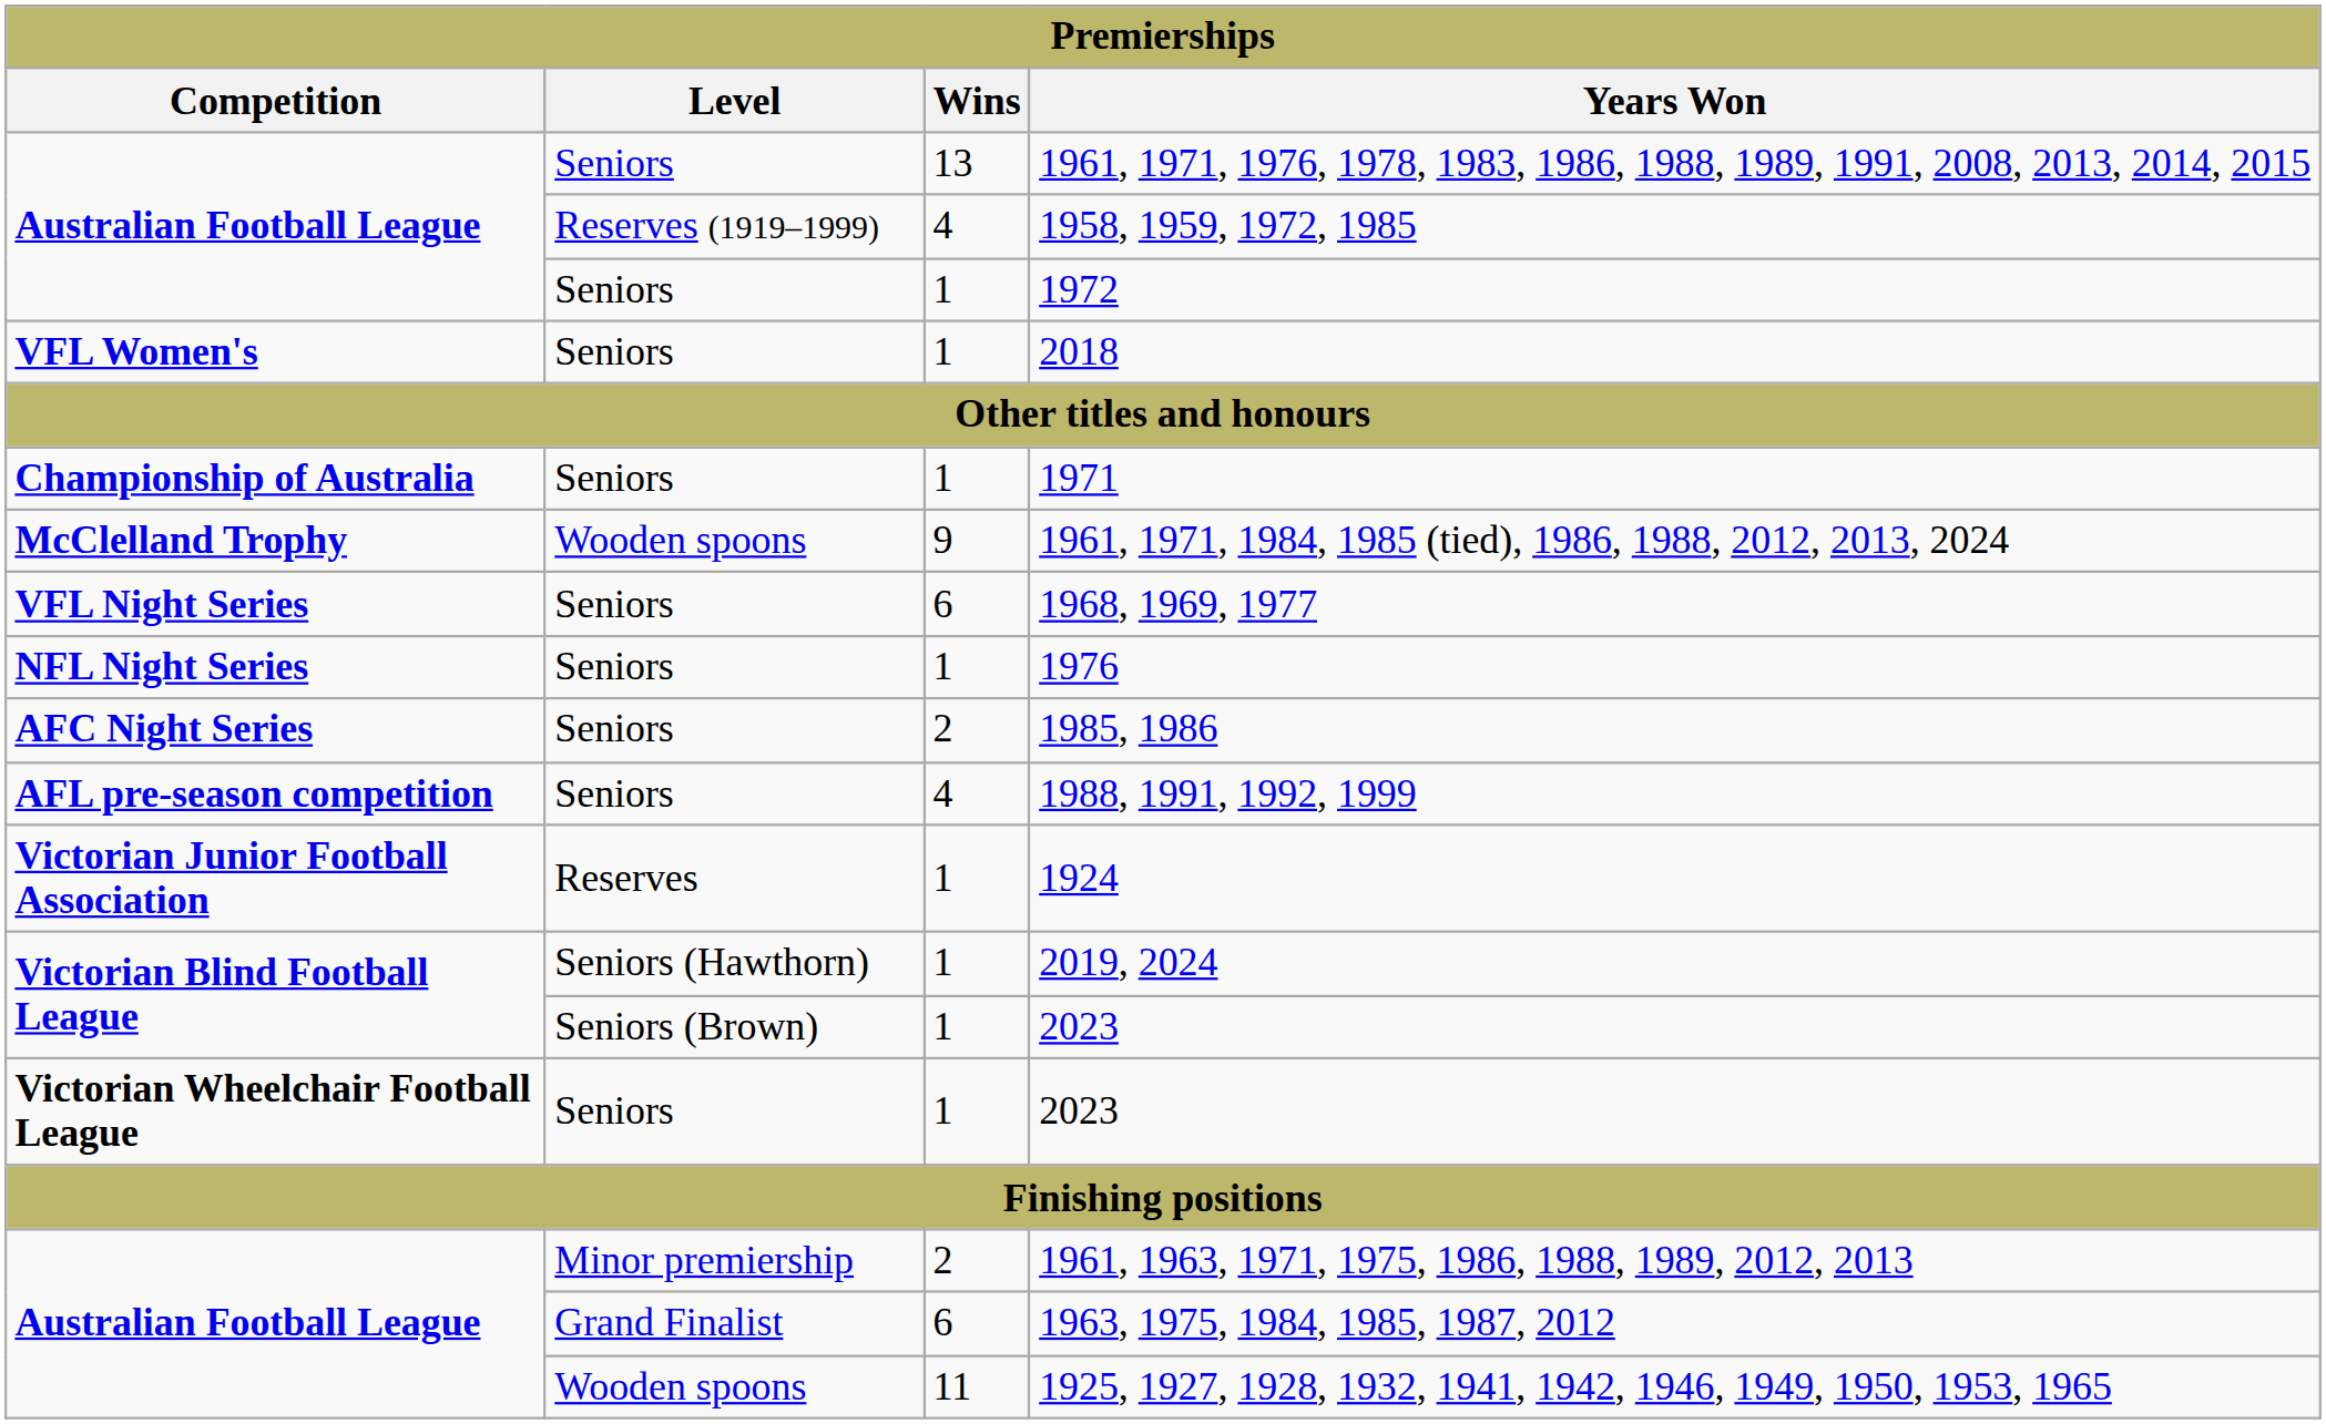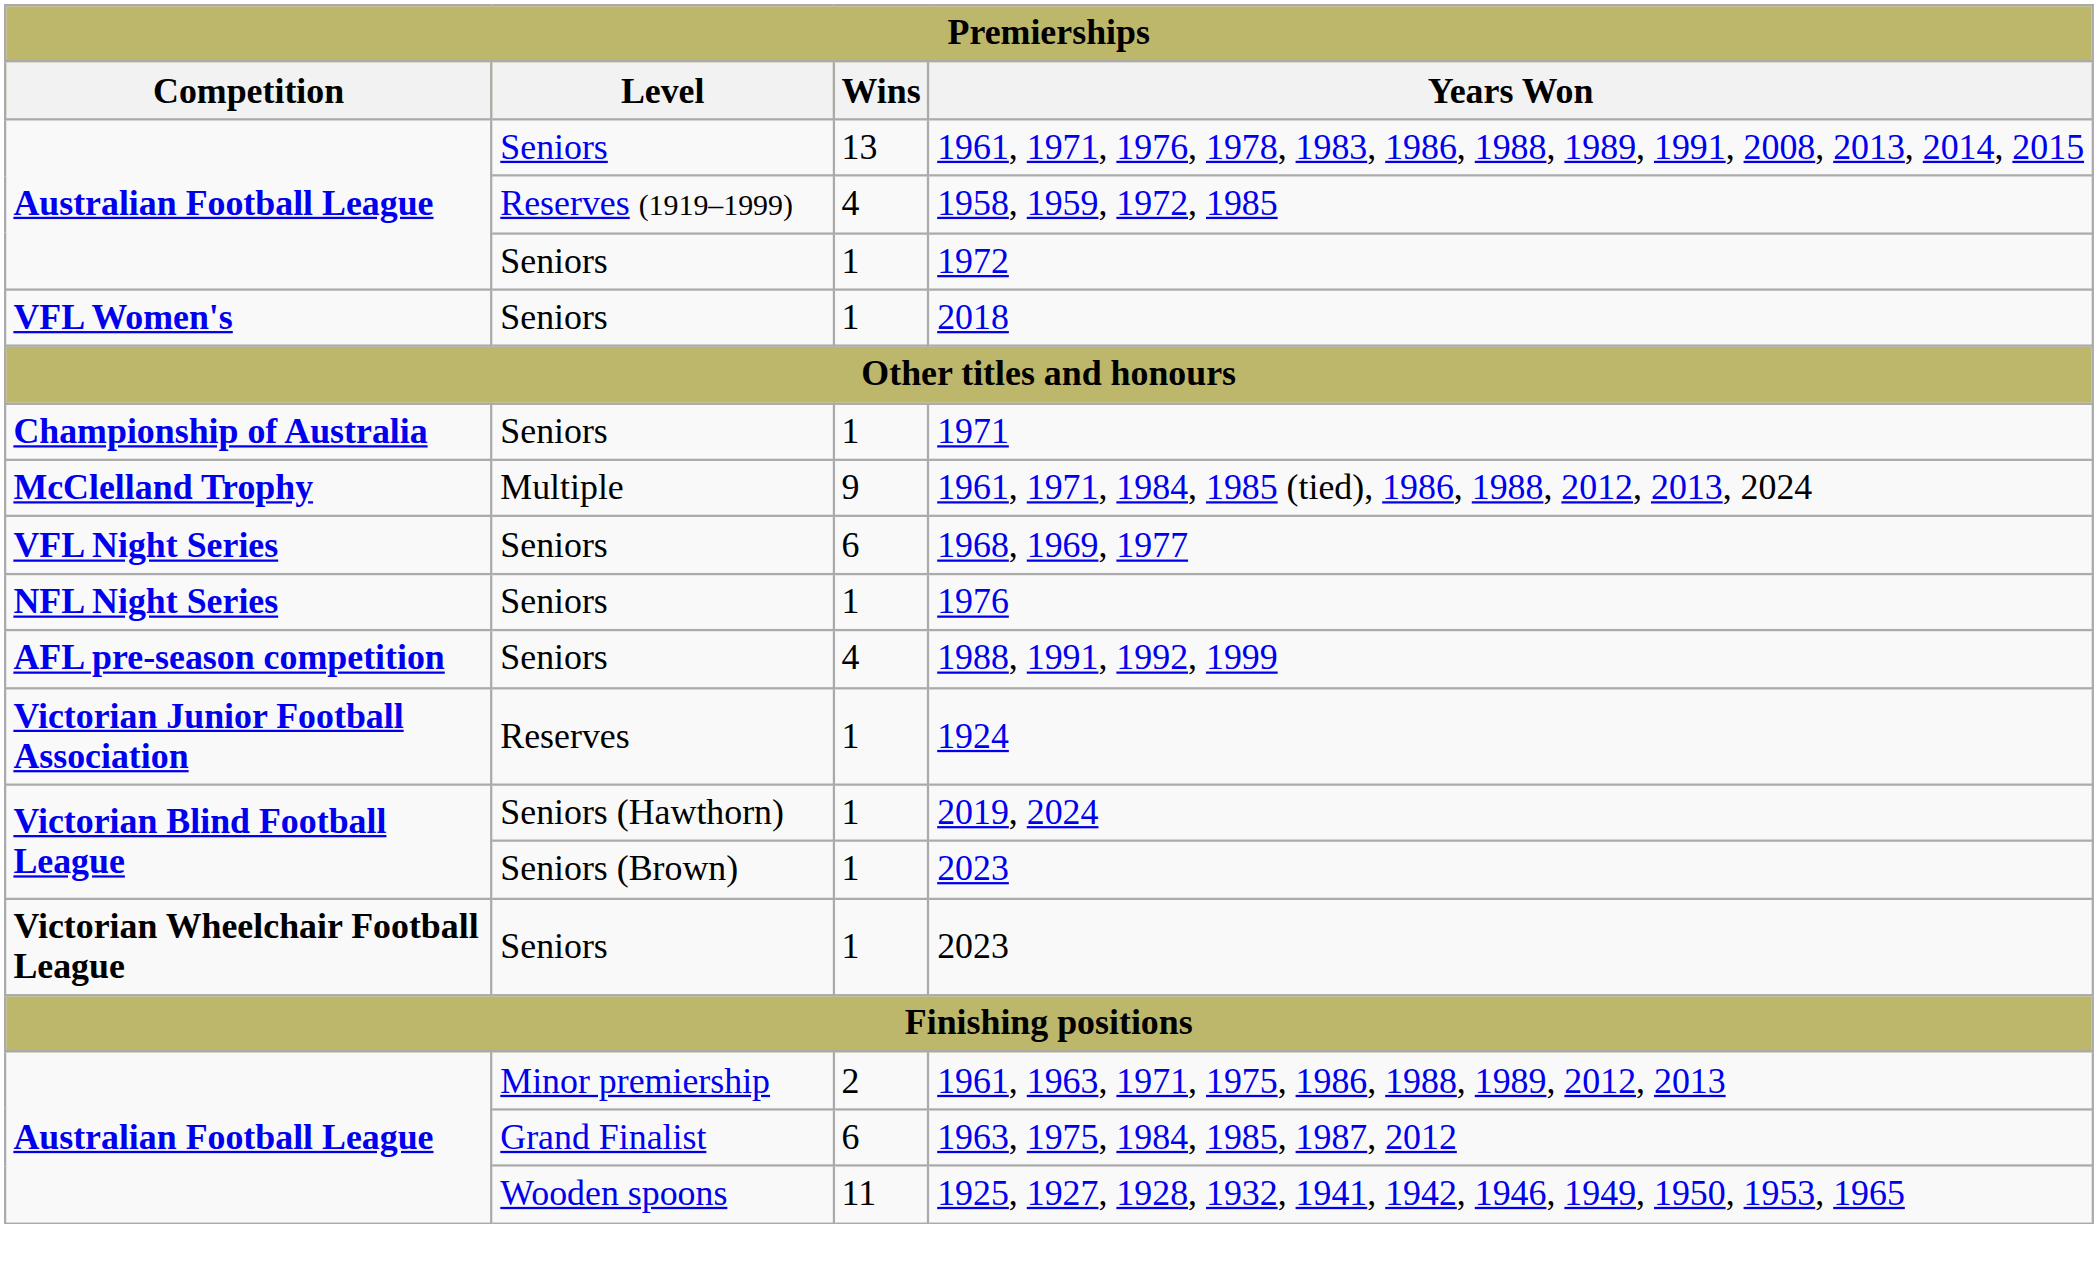 <table class="wikitable">
 <tr>
 <td colspan="4" style="background:#bdb76b;" align="center"><strong>Premierships</strong></td>
 </tr>
 <tr style="background:#bdb76b;">
 <th style="width: 210px;">Competition</th>
 <th style="width: 145px;">Level</th>
 <th>Wins</th>
 <th>Years Won</th>
 </tr>
 <tr>
 <td rowspan=3 scope="row" style="text-align: left"><strong><a href='#'>Australian Football League</a></strong></td>
 <td><a href='#'>Seniors</a></td>
 <td>13</td>
 <td><a href='#'>1961</a>, <a href='#'>1971</a>, <a href='#'>1976</a>, <a href='#'>1978</a>, <a href='#'>1983</a>, <a href='#'>1986</a>, <a href='#'>1988</a>, <a href='#'>1989</a>, <a href='#'>1991</a>, <a href='#'>2008</a>, <a href='#'>2013</a>, <a href='#'>2014</a>, <a href='#'>2015</a></td>
 </tr>
 <tr>
 <td><a href='#'>Reserves</a> <small>(1919–1999)</small></td>
 <td>4</td>
 <td><a href='#'>1958</a>, <a href='#'>1959</a>, <a href='#'>1972</a>, <a href='#'>1985</a></td>
 </tr>
 <tr>
 <td>Seniors</td>
 <td>1</td>
 <td><a href='#'>1972</a></td>
 </tr>
 <tr>
 <td><strong><a href='#'>VFL Women's</a></strong></td>
 <td>Seniors</td>
 <td>1</td>
 <td><a href='#'>2018</a></td>
 </tr>
 <tr>
 <td colspan="4" style="background:#bdb76b;" align="center"><strong>Other titles and honours</strong></td>
 </tr>
 <tr>
 <td><strong><a href='#'>Championship of Australia</a></strong></td>
 <td>Seniors</td>
 <td>1</td>
 <td><a href='#'>1971</a></td>
 </tr>
 <tr>
 <td><strong><a href='#'>McClelland Trophy</a></strong></td>
-<td><a href='#'>Wooden spoons</a></td>
+<td>Multiple</td>
 <td>9</td>
 <td><a href='#'>1961</a>, <a href='#'>1971</a>, <a href='#'>1984</a>, <a href='#'>1985</a> (tied), <a href='#'>1986</a>, <a href='#'>1988</a>, <a href='#'>2012</a>, <a href='#'>2013</a>, 2024</td>
 </tr>
 <tr>
 <td><strong><a href='#'>VFL Night Series</a></strong></td>
 <td>Seniors</td>
 <td>6</td>
 <td><a href='#'>1968</a>, <a href='#'>1969</a>, <a href='#'>1977</a></td>
 </tr>
 <tr>
 <td><strong><a href='#'>NFL Night Series</a></strong></td>
 <td>Seniors</td>
 <td>1</td>
 <td><a href='#'>1976</a></td>
-</tr>
-<tr>
-<td><strong><a href='#'>AFC Night Series</a></strong></td>
-<td>Seniors</td>
-<td>2</td>
-<td><a href='#'>1985</a>, <a href='#'>1986</a></td>
 </tr>
 <tr>
 <td><strong><a href='#'>AFL pre-season competition</a></strong></td>
 <td>Seniors</td>
 <td>4</td>
 <td><a href='#'>1988</a>, <a href='#'>1991</a>, <a href='#'>1992</a>, <a href='#'>1999</a></td>
 </tr>
 <tr>
 <td><strong><a href='#'>Victorian Junior Football Association</a></strong></td>
 <td>Reserves</td>
 <td>1</td>
 <td><a href='#'>1924</a></td>
 </tr>
 <tr>
 <td rowspan=2 scope="row" style="text-align: left"><strong><a href='#'>Victorian Blind Football League</a></strong></td>
 <td>Seniors (Hawthorn)</td>
 <td>1</td>
 <td><a href='#'>2019</a>, <a href='#'>2024</a></td>
 </tr>
 <tr>
 <td>Seniors (Brown)</td>
 <td>1</td>
 <td><a href='#'>2023</a></td>
 </tr>
 <tr>
 <td><strong>Victorian Wheelchair Football League</strong></td>
 <td>Seniors</td>
 <td>1</td>
 <td>2023</td>
 </tr>
 <tr>
 <td colspan="4" style="background:#bdb76b;" align="center"><strong>Finishing positions</strong></td>
 </tr>
 <tr>
 <td rowspan=3 scope="row" style="text-align: left"><strong><a href='#'>Australian Football League</a></strong></td>
 <td><a href='#'>Minor premiership</a></td>
 <td>2</td>
 <td><a href='#'>1961</a>, <a href='#'>1963</a>, <a href='#'>1971</a>, <a href='#'>1975</a>, <a href='#'>1986</a>, <a href='#'>1988</a>, <a href='#'>1989</a>, <a href='#'>2012</a>, <a href='#'>2013</a></td>
 </tr>
 <tr>
 <td><a href='#'>Grand Finalist</a></td>
 <td>6</td>
 <td><a href='#'>1963</a>, <a href='#'>1975</a>, <a href='#'>1984</a>, <a href='#'>1985</a>, <a href='#'>1987</a>, <a href='#'>2012</a></td>
 </tr>
 <tr>
 <td><a href='#'>Wooden spoons</a></td>
 <td>11</td>
 <td><a href='#'>1925</a>, <a href='#'>1927</a>, <a href='#'>1928</a>, <a href='#'>1932</a>, <a href='#'>1941</a>, <a href='#'>1942</a>, <a href='#'>1946</a>, <a href='#'>1949</a>, <a href='#'>1950</a>, <a href='#'>1953</a>, <a href='#'>1965</a></td>
 </tr>
 </table>
